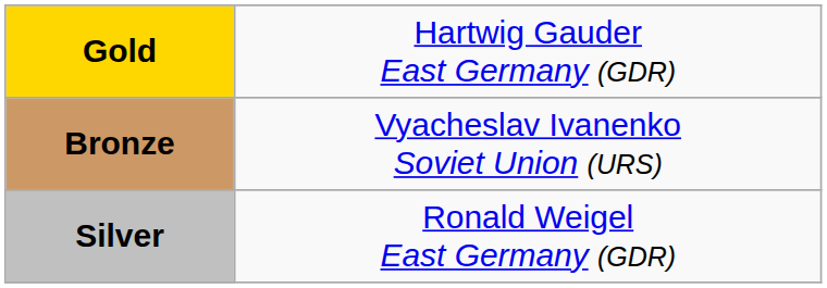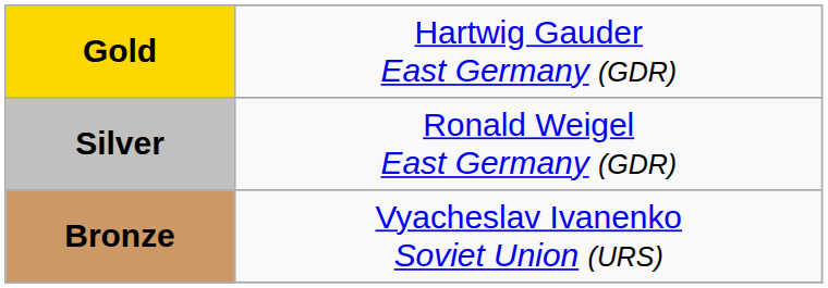 <table class="wikitable" style=" text-align:center; font-size:110%;" width="35%">
 <tr>
 <td bgcolor="gold"><strong>Gold</strong></td>
 <td> <a href='#'>Hartwig Gauder</a><br><em><a href='#'>East Germany</a> <small>(GDR)</small></em></td>
 </tr>
 <tr>
+<td bgcolor="silver"><strong>Silver</strong></td>
+<td> <a href='#'>Ronald Weigel</a><br><em><a href='#'>East Germany</a> <small>(GDR)</small></em></td>
+</tr>
+<tr>
 <td bgcolor="CC9966"><strong>Bronze</strong></td>
 <td> <a href='#'>Vyacheslav Ivanenko</a><br><em><a href='#'>Soviet Union</a> <small>(URS)</small></em></td>
 </tr>
-<tr>
-<td bgcolor="silver"><strong>Silver</strong></td>
-<td> <a href='#'>Ronald Weigel</a><br><em><a href='#'>East Germany</a> <small>(GDR)</small></em></td>
-</tr>
 </table>
